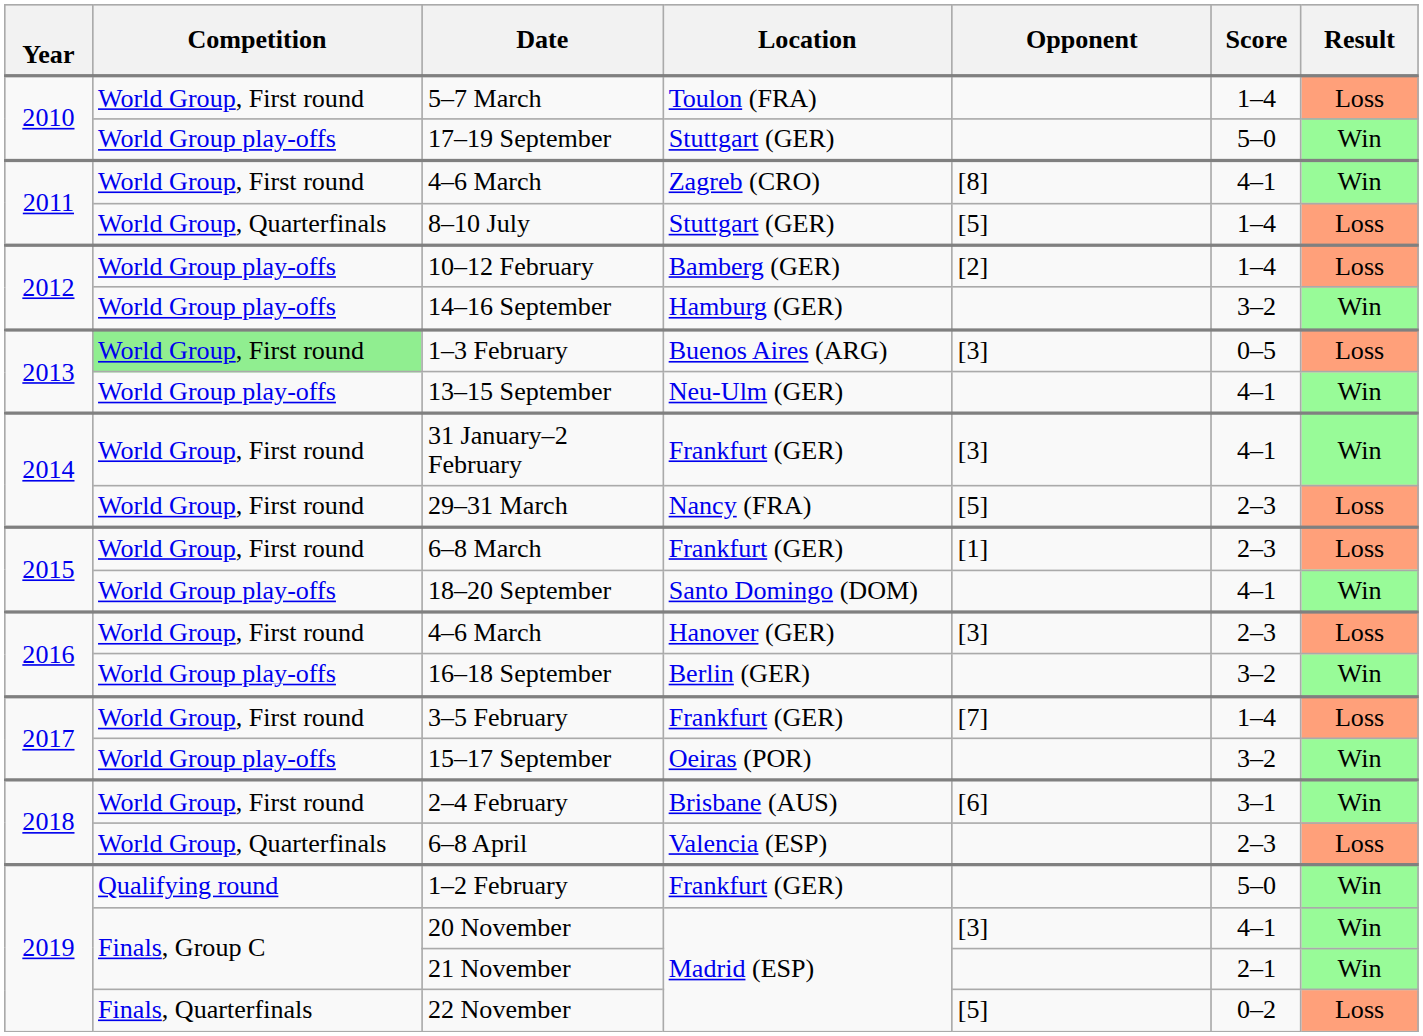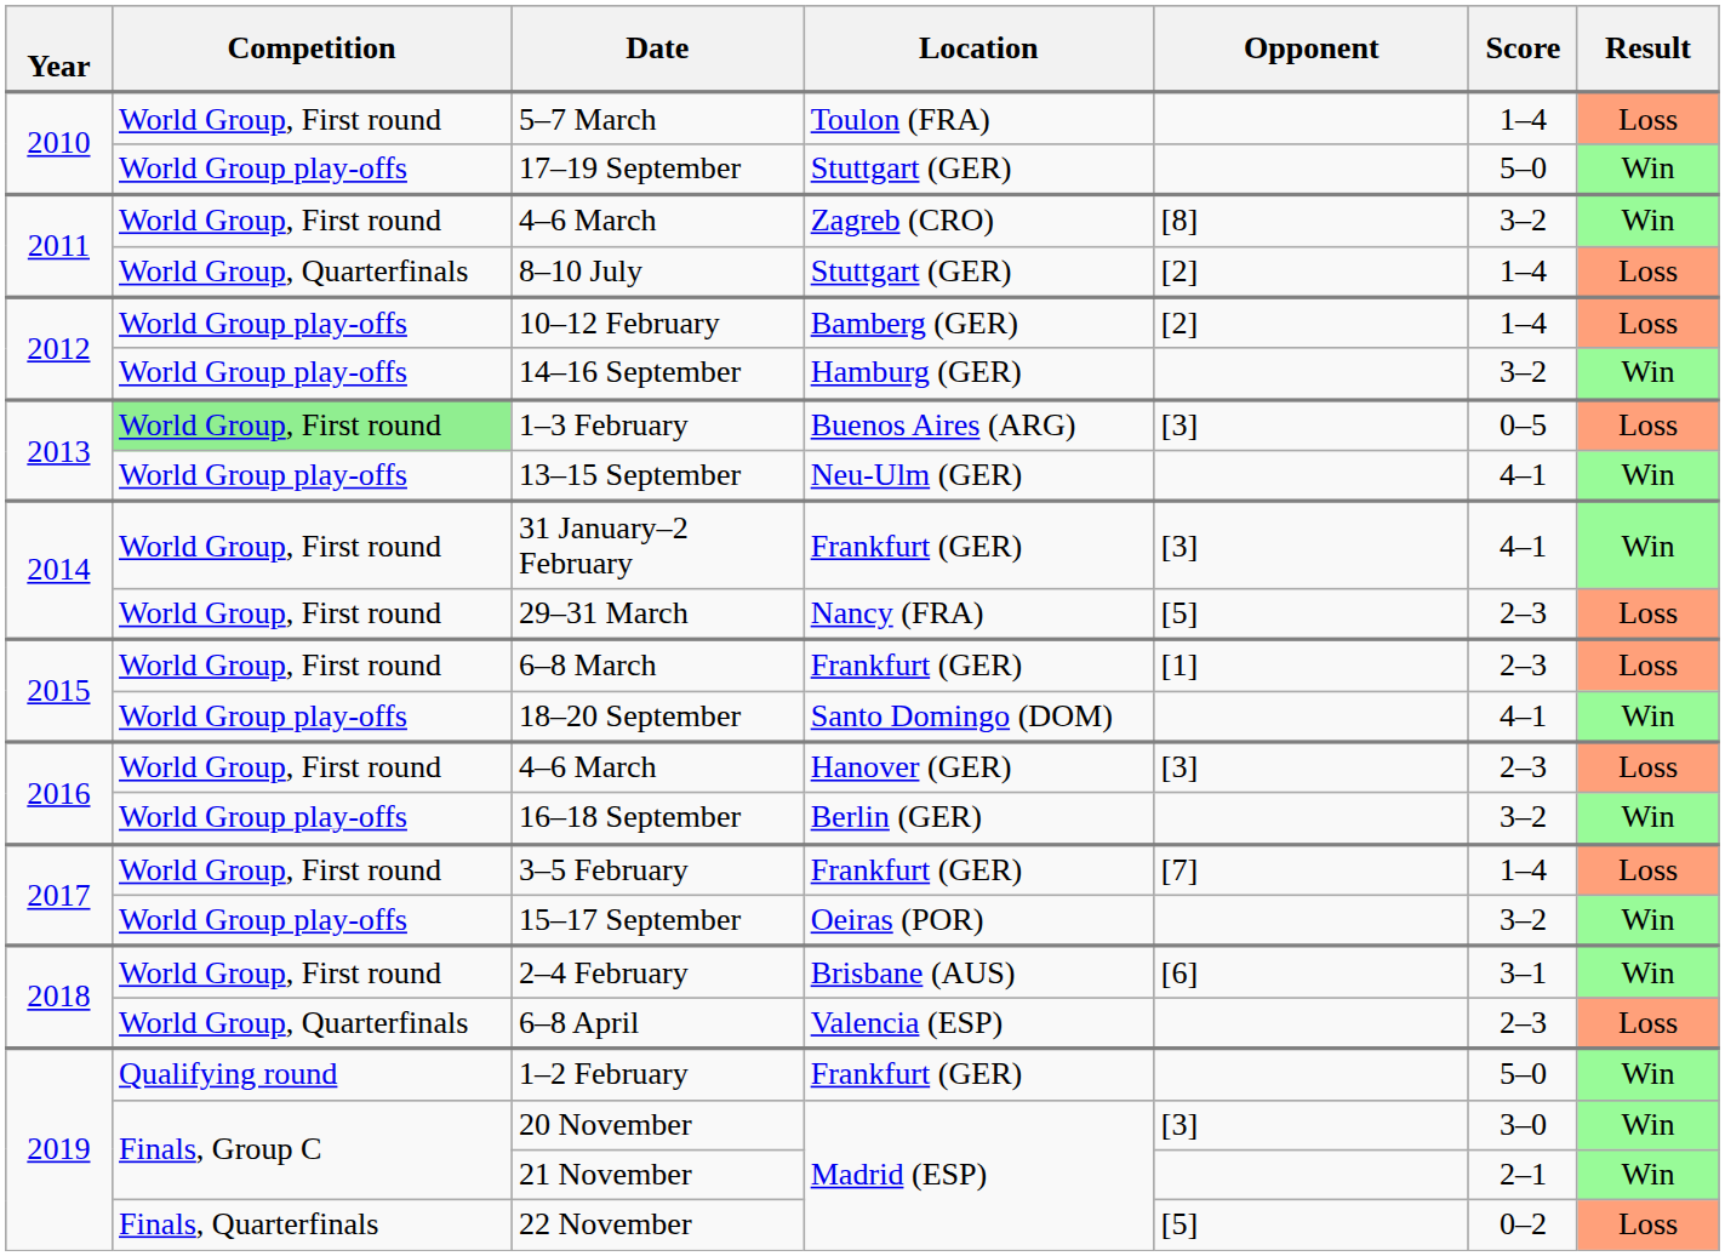 <table class="wikitable collapsible collapsed nowrap">
 <tr>
 <th width="50"><br> Year</th>
 <th width="225">Competition</th>
 <th width="160">Date</th>
 <th width="200">Location</th>
 <th width="175">Opponent</th>
 <th width="50">Score</th>
 <th width="70">Result</th>
 </tr>
 <tr style="border-top:2px solid gray;">
 <td align="center" rowspan="2"><a href='#'>2010</a></td>
 <td><a href='#'>World Group</a>, First round</td>
 <td>5–7 March</td>
 <td><a href='#'>Toulon</a> (FRA)</td>
 <td></td>
 <td align="center">1–4</td>
 <td align="center" bgcolor="#FFA07A">Loss</td>
 </tr>
 <tr>
 <td><a href='#'>World Group play-offs</a></td>
 <td>17–19 September</td>
 <td><a href='#'>Stuttgart</a> (GER)</td>
 <td></td>
 <td align="center">5–0</td>
 <td align="center" bgcolor="#98FB98">Win</td>
 </tr>
 <tr style="border-top:2px solid gray;">
 <td align="center" rowspan="2"><a href='#'>2011</a></td>
 <td><a href='#'>World Group</a>, First round</td>
 <td>4–6 March</td>
 <td><a href='#'>Zagreb</a> (CRO)</td>
 <td> [8]</td>
-<td align="center">4–1</td>
+<td align="center">3–2</td>
 <td align="center" bgcolor="#98FB98">Win</td>
 </tr>
 <tr>
 <td><a href='#'>World Group</a>, Quarterfinals</td>
 <td>8–10 July</td>
 <td><a href='#'>Stuttgart</a> (GER)</td>
-<td> [5]</td>
+<td> [2]</td>
 <td align="center">1–4</td>
 <td align="center" bgcolor="#FFA07A">Loss</td>
 </tr>
 <tr style="border-top:2px solid gray;">
 <td align="center" rowspan="2"><a href='#'>2012</a></td>
 <td><a href='#'>World Group play-offs</a></td>
 <td>10–12 February</td>
 <td><a href='#'>Bamberg</a> (GER)</td>
 <td> [2]</td>
 <td align="center">1–4</td>
 <td align="center" bgcolor="#FFA07A">Loss</td>
 </tr>
 <tr>
 <td><a href='#'>World Group play-offs</a></td>
 <td>14–16 September</td>
 <td><a href='#'>Hamburg</a> (GER)</td>
 <td></td>
 <td align="center">3–2</td>
 <td align="center" bgcolor="#98FB98">Win</td>
 </tr>
 <tr style="border-top:2px solid gray;">
 <td align="center" rowspan="2"><a href='#'>2013</a></td>
 <td style="background: lightgreen;"><a href='#'>World Group</a>, First round</td>
 <td>1–3 February</td>
 <td><a href='#'>Buenos Aires</a> (ARG)</td>
 <td> [3]</td>
 <td align="center">0–5</td>
 <td align="center" bgcolor="#FFA07A">Loss</td>
 </tr>
 <tr>
 <td><a href='#'>World Group play-offs</a></td>
 <td>13–15 September</td>
 <td><a href='#'>Neu-Ulm</a> (GER)</td>
 <td></td>
 <td align="center">4–1</td>
 <td align="center" bgcolor="#98FB98">Win</td>
 </tr>
 <tr style="border-top:2px solid gray;">
 <td align="center" rowspan="2"><a href='#'>2014</a></td>
 <td><a href='#'>World Group</a>, First round</td>
 <td>31 January–2 February</td>
 <td><a href='#'>Frankfurt</a> (GER)</td>
 <td> [3]</td>
 <td align="center">4–1</td>
 <td align="center" bgcolor="#98FB98">Win</td>
 </tr>
 <tr>
 <td><a href='#'>World Group</a>, First round</td>
 <td>29–31 March</td>
 <td><a href='#'>Nancy</a> (FRA)</td>
 <td> [5]</td>
 <td align="center">2–3</td>
 <td align="center" bgcolor="#FFA07A">Loss</td>
 </tr>
 <tr style="border-top:2px solid gray;">
 <td align="center" rowspan="2"><a href='#'>2015</a></td>
 <td><a href='#'>World Group</a>, First round</td>
 <td>6–8 March</td>
 <td><a href='#'>Frankfurt</a> (GER)</td>
 <td> [1]</td>
 <td align="center">2–3</td>
 <td align="center" bgcolor="#FFA07A">Loss</td>
 </tr>
 <tr>
 <td><a href='#'>World Group play-offs</a></td>
 <td>18–20 September</td>
 <td><a href='#'>Santo Domingo</a> (DOM)</td>
 <td></td>
 <td align="center">4–1</td>
 <td align="center" bgcolor="#98FB98">Win</td>
 </tr>
 <tr style="border-top:2px solid gray;">
 <td align="center" rowspan="2"><a href='#'>2016</a></td>
 <td><a href='#'>World Group</a>, First round</td>
 <td>4–6 March</td>
 <td><a href='#'>Hanover</a> (GER)</td>
 <td> [3]</td>
 <td align="center">2–3</td>
 <td align="center" bgcolor="#FFA07A">Loss</td>
 </tr>
 <tr>
 <td><a href='#'>World Group play-offs</a></td>
 <td>16–18 September</td>
 <td><a href='#'>Berlin</a> (GER)</td>
 <td></td>
 <td align="center">3–2</td>
 <td align="center" bgcolor="#98FB98">Win</td>
 </tr>
 <tr style="border-top:2px solid gray;">
 <td align="center" rowspan=2><a href='#'>2017</a></td>
 <td><a href='#'>World Group</a>, First round</td>
 <td>3–5 February</td>
 <td><a href='#'>Frankfurt</a> (GER)</td>
 <td> [7]</td>
 <td align="center">1–4</td>
 <td align="center"  bgcolor="#FFA07A">Loss</td>
 </tr>
 <tr>
 <td><a href='#'>World Group play-offs</a></td>
 <td>15–17 September</td>
 <td><a href='#'>Oeiras</a> (POR)</td>
 <td></td>
 <td align="center">3–2</td>
 <td align="center" bgcolor="#98FB98">Win</td>
 </tr>
 <tr style="border-top:2px solid gray;">
 <td align="center" rowspan=2><a href='#'>2018</a></td>
 <td><a href='#'>World Group</a>, First round</td>
 <td>2–4 February</td>
 <td><a href='#'>Brisbane</a> (AUS)</td>
 <td> [6]</td>
 <td align="center">3–1</td>
 <td align="center" bgcolor="#98FB98">Win</td>
 </tr>
 <tr>
 <td><a href='#'>World Group</a>, Quarterfinals</td>
 <td>6–8 April</td>
 <td><a href='#'>Valencia</a> (ESP)</td>
 <td></td>
 <td align="center">2–3</td>
 <td align="center"  bgcolor="#FFA07A">Loss</td>
 </tr>
 <tr style="border-top:2px solid gray;">
 <td align="center" rowspan=4><a href='#'>2019</a></td>
 <td><a href='#'>Qualifying round</a></td>
 <td>1–2 February</td>
 <td><a href='#'>Frankfurt</a> (GER)</td>
 <td></td>
 <td align="center">5–0</td>
 <td align="center" bgcolor="#98FB98">Win</td>
 </tr>
 <tr>
 <td rowspan=2><a href='#'>Finals</a>, Group C</td>
 <td>20 November</td>
 <td rowspan=3><a href='#'>Madrid</a> (ESP)</td>
 <td> [3]</td>
-<td align="center">4–1</td>
+<td align="center">3–0</td>
 <td align="center" bgcolor="#98FB98">Win</td>
 </tr>
 <tr>
 <td>21 November</td>
 <td></td>
 <td align="center">2–1</td>
 <td align="center" bgcolor="#98FB98">Win</td>
 </tr>
 <tr>
 <td><a href='#'>Finals</a>, Quarterfinals</td>
 <td>22 November</td>
 <td> [5]</td>
 <td align="center">0–2</td>
 <td align="center" bgcolor="#FFA07A">Loss</td>
 </tr>
 </table>
